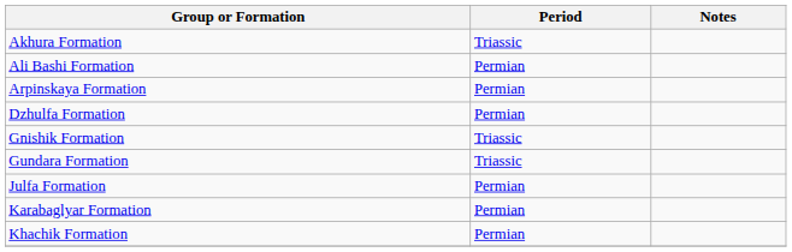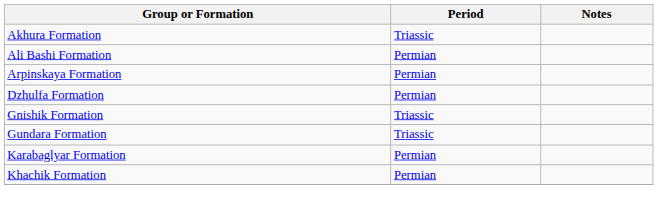 <table class="wikitable sortable" style="width: 65%;">
 <tr>
 <th>Group or Formation</th>
 <th>Period</th>
 <th class="unsortable">Notes</th>
 </tr>
 <tr>
 <td><a href='#'>Akhura Formation</a></td>
 <td><a href='#'>Triassic</a></td>
 <td></td>
 </tr>
 <tr>
 <td><a href='#'>Ali Bashi Formation</a></td>
 <td><a href='#'>Permian</a></td>
 <td></td>
 </tr>
 <tr>
 <td><a href='#'>Arpinskaya Formation</a></td>
 <td><a href='#'>Permian</a></td>
 <td></td>
 </tr>
 <tr>
 <td><a href='#'>Dzhulfa Formation</a></td>
 <td><a href='#'>Permian</a></td>
 <td></td>
 </tr>
 <tr>
 <td><a href='#'>Gnishik Formation</a></td>
 <td><a href='#'>Triassic</a></td>
 <td></td>
 </tr>
 <tr>
 <td><a href='#'>Gundara Formation</a></td>
 <td><a href='#'>Triassic</a></td>
 <td></td>
 </tr>
 <tr>
-<td><a href='#'>Julfa Formation</a></td>
-<td><a href='#'>Permian</a></td>
-<td></td>
-</tr>
-<tr>
 <td><a href='#'>Karabaglyar Formation</a></td>
 <td><a href='#'>Permian</a></td>
 <td></td>
 </tr>
 <tr>
 <td><a href='#'>Khachik Formation</a></td>
 <td><a href='#'>Permian</a></td>
 <td></td>
 </tr>
 <tr>
 </tr>
 </table>
